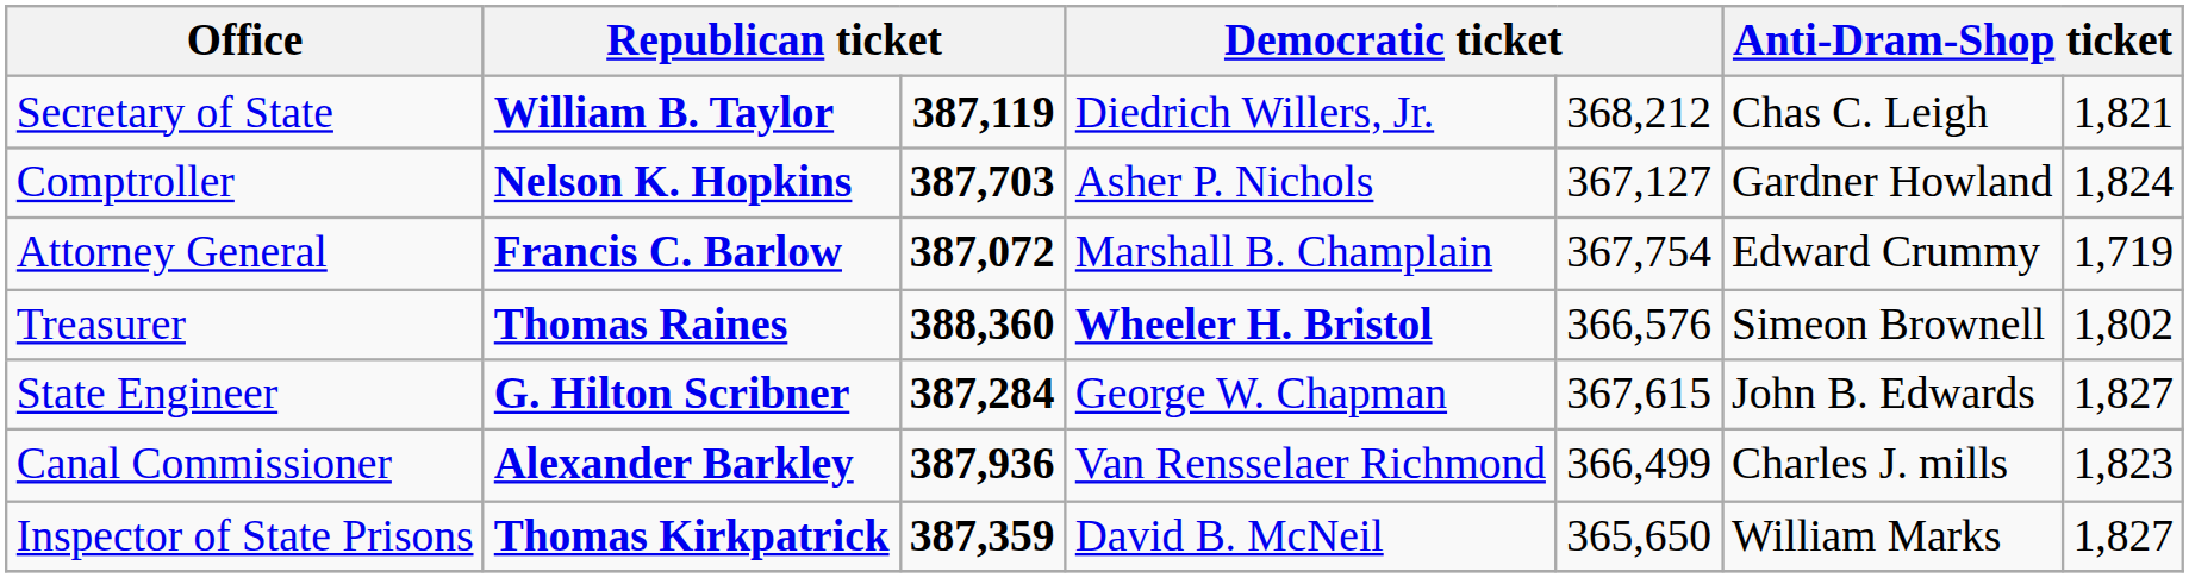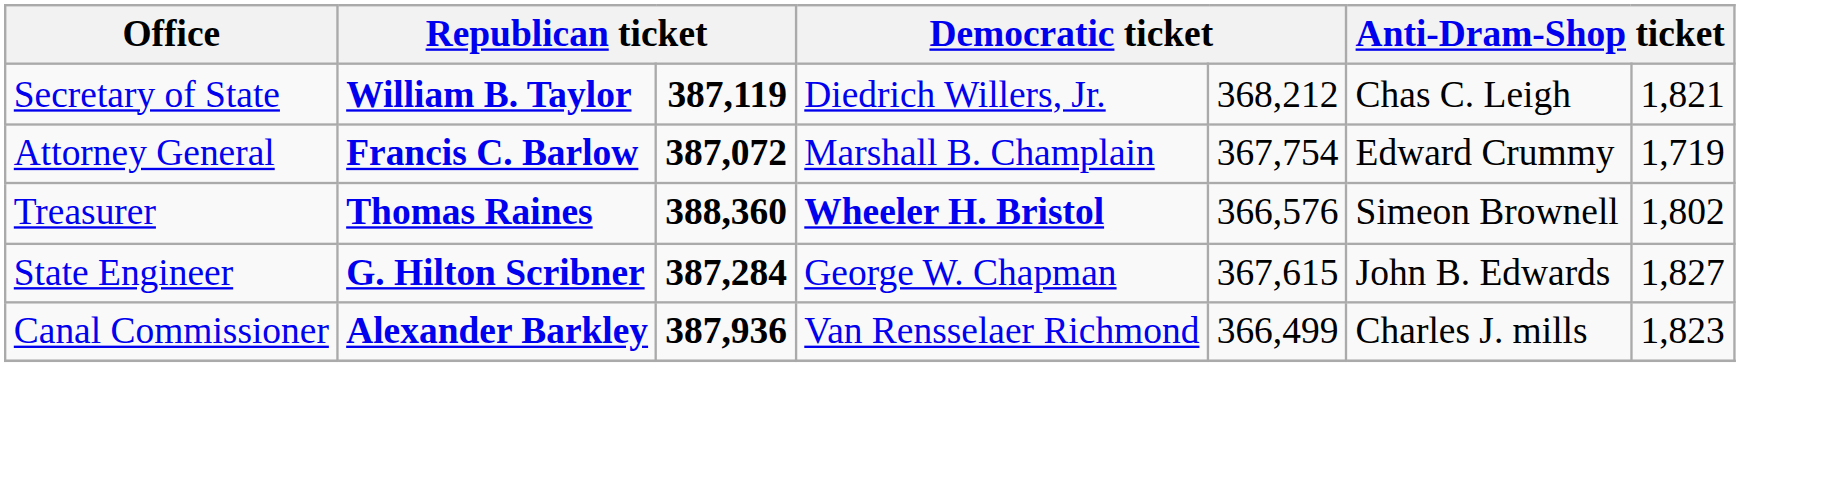 <table class=wikitable>
 <tr bgcolor=lightgrey>
 <th>Office</th>
 <th colspan="2" ><a href='#'>Republican</a> ticket</th>
 <th colspan="2" ><a href='#'>Democratic</a> ticket</th>
 <th colspan="2" ><a href='#'>Anti-Dram-Shop</a> ticket</th>
 </tr>
 <tr>
 <td><a href='#'>Secretary of State</a></td>
 <td><strong><a href='#'>William B. Taylor</a></strong></td>
 <td align="right"><strong>387,119</strong></td>
 <td><a href='#'>Diedrich Willers, Jr.</a></td>
 <td align="right">368,212</td>
 <td>Chas C. Leigh</td>
 <td align="right">1,821</td>
-</tr>
-<tr>
-<td><a href='#'>Comptroller</a></td>
-<td><strong><a href='#'>Nelson K. Hopkins</a></strong></td>
-<td align="right"><strong>387,703</strong></td>
-<td><a href='#'>Asher P. Nichols</a></td>
-<td align="right">367,127</td>
-<td>Gardner Howland</td>
-<td align="right">1,824</td>
 </tr>
 <tr>
 <td><a href='#'>Attorney General</a></td>
 <td><strong><a href='#'>Francis C. Barlow</a></strong></td>
 <td align="right"><strong>387,072</strong></td>
 <td><a href='#'>Marshall B. Champlain</a></td>
 <td align="right">367,754</td>
 <td>Edward Crummy</td>
 <td align="right">1,719</td>
 </tr>
 <tr>
 <td><a href='#'>Treasurer</a></td>
 <td><strong><a href='#'>Thomas Raines</a></strong></td>
 <td align="right"><strong>388,360</strong></td>
 <td><strong><a href='#'>Wheeler H. Bristol</a></strong></td>
 <td align="right">366,576</td>
 <td>Simeon Brownell</td>
 <td align="right">1,802</td>
 </tr>
 <tr>
 <td><a href='#'>State Engineer</a></td>
 <td><strong><a href='#'>G. Hilton Scribner</a></strong></td>
 <td align="right"><strong>387,284</strong></td>
 <td><a href='#'>George W. Chapman</a></td>
 <td align="right">367,615</td>
 <td>John B. Edwards</td>
 <td align="right">1,827</td>
 </tr>
 <tr>
 <td><a href='#'>Canal Commissioner</a></td>
 <td><strong><a href='#'>Alexander Barkley</a></strong></td>
 <td align="right"><strong>387,936</strong></td>
 <td><a href='#'>Van Rensselaer Richmond</a></td>
 <td align="right">366,499</td>
 <td>Charles J. mills</td>
 <td align="right">1,823</td>
 </tr>
 <tr>
-<td><a href='#'>Inspector of State Prisons</a></td>
-<td><strong><a href='#'>Thomas Kirkpatrick</a></strong></td>
-<td align="right"><strong>387,359</strong></td>
-<td><a href='#'>David B. McNeil</a></td>
-<td align="right">365,650</td>
-<td>William Marks</td>
-<td align="right">1,827</td>
-</tr>
-<tr>
 </tr>
 </table>
